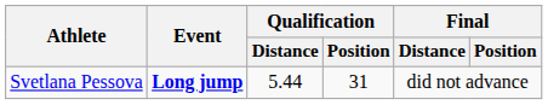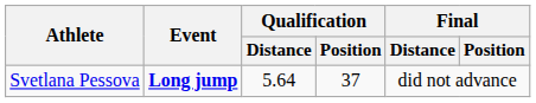 <table class=wikitable style="font-size:90%">
 <tr>
 <th rowspan="2">Athlete</th>
 <th rowspan="2">Event</th>
 <th colspan="2">Qualification</th>
 <th colspan="2">Final</th>
 </tr>
 <tr style="font-size:95%">
 <th>Distance</th>
 <th>Position</th>
 <th>Distance</th>
 <th>Position</th>
 </tr>
 <tr align=center>
 <td align=left><a href='#'>Svetlana Pessova</a></td>
 <td align=left><strong><a href='#'>Long jump</a></strong></td>
-<td>5.44</td>
-<td>31</td>
+<td>5.64</td>
+<td>37</td>
 <td colspan=2>did not advance</td>
 </tr>
 </table>
